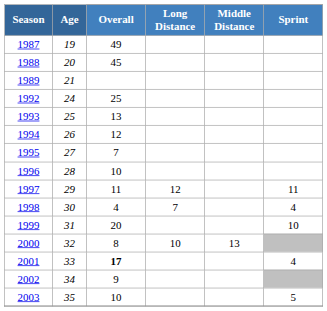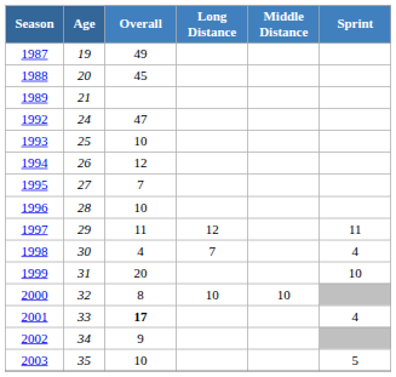 <table class="wikitable" style="font-size:95%; text-align:center; border:grey solid 1px; border-collapse:collapse; background:#ffffff;">
 <tr>
 <th style="background-color:#369; color:white; width:60px;" rowspan="2"> Season </th>
 <th style="background-color:#369; color:white; width:40px;" rowspan="2"> Age </th>
 </tr>
 <tr>
 <th style="background-color:#4180be; color:white; width:75px;">Overall</th>
 <th style="background-color:#4180be; color:white; width:75px;">Long Distance</th>
 <th style="background-color:#4180be; color:white; width:75px;">Middle Distance</th>
 <th style="background-color:#4180be; color:white; width:75px;">Sprint</th>
 </tr>
 <tr>
 <td><a href='#'>1987</a></td>
 <td><em>19</em></td>
 <td>49</td>
 <td></td>
 <td></td>
 <td></td>
 </tr>
 <tr>
 <td><a href='#'>1988</a></td>
 <td><em>20</em></td>
 <td>45</td>
 <td></td>
 <td></td>
 <td></td>
 </tr>
 <tr>
 <td><a href='#'>1989</a></td>
 <td><em>21</em></td>
 <td></td>
 <td></td>
 <td></td>
 <td></td>
 </tr>
 <tr>
 <td><a href='#'>1992</a></td>
 <td><em>24</em></td>
-<td>25</td>
+<td>47</td>
 <td></td>
 <td></td>
 <td></td>
 </tr>
 <tr>
 <td><a href='#'>1993</a></td>
 <td><em>25</em></td>
-<td>13</td>
+<td>10</td>
 <td></td>
 <td></td>
 <td></td>
 </tr>
 <tr>
 <td><a href='#'>1994</a></td>
 <td><em>26</em></td>
 <td>12</td>
 <td></td>
 <td></td>
 <td></td>
 </tr>
 <tr>
 <td><a href='#'>1995</a></td>
 <td><em>27</em></td>
 <td>7</td>
 <td></td>
 <td></td>
 <td></td>
 </tr>
 <tr>
 <td><a href='#'>1996</a></td>
 <td><em>28</em></td>
 <td>10</td>
 <td></td>
 <td></td>
 <td></td>
 </tr>
 <tr>
 <td><a href='#'>1997</a></td>
 <td><em>29</em></td>
 <td>11</td>
 <td>12</td>
 <td></td>
 <td>11</td>
 </tr>
 <tr>
 <td><a href='#'>1998</a></td>
 <td><em>30</em></td>
 <td>4</td>
 <td>7</td>
 <td></td>
 <td>4</td>
 </tr>
 <tr>
 <td><a href='#'>1999</a></td>
 <td><em>31</em></td>
 <td>20</td>
 <td></td>
 <td></td>
 <td>10</td>
 </tr>
 <tr>
 <td><a href='#'>2000</a></td>
 <td><em>32</em></td>
 <td>8</td>
 <td>10</td>
-<td>13</td>
+<td>10</td>
 <td style="background:silver;"></td>
 </tr>
 <tr>
 <td><a href='#'>2001</a></td>
 <td><em>33</em></td>
 <td><strong>17</strong></td>
 <td></td>
 <td></td>
 <td>4</td>
 </tr>
 <tr>
 <td><a href='#'>2002</a></td>
 <td><em>34</em></td>
 <td>9</td>
 <td></td>
 <td></td>
 <td style="background:silver;"></td>
 </tr>
 <tr>
 <td><a href='#'>2003</a></td>
 <td><em>35</em></td>
 <td>10</td>
 <td></td>
 <td></td>
 <td>5</td>
 </tr>
 <tr>
 </tr>
 </table>
